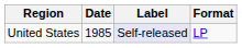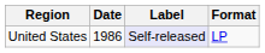 <table class="wikitable">
 <tr>
 <th>Region</th>
 <th>Date</th>
 <th>Label</th>
 <th>Format</th>
 </tr>
 <tr>
 <td>United States</td>
-<td>1985</td>
+<td>1986</td>
 <td style="background: lavender;">Self-released</td>
 <td><a href='#'>LP</a></td>
 </tr>
 </table>
